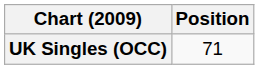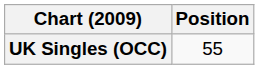 <table class="wikitable plainrowheaders">
 <tr>
 <th>Chart (2009)</th>
 <th>Position</th>
 </tr>
 <tr>
 <th scope="row">UK Singles (OCC)</th>
-<td style="text-align:center;">71</td>
+<td style="text-align:center;">55</td>
 </tr>
 </table>
